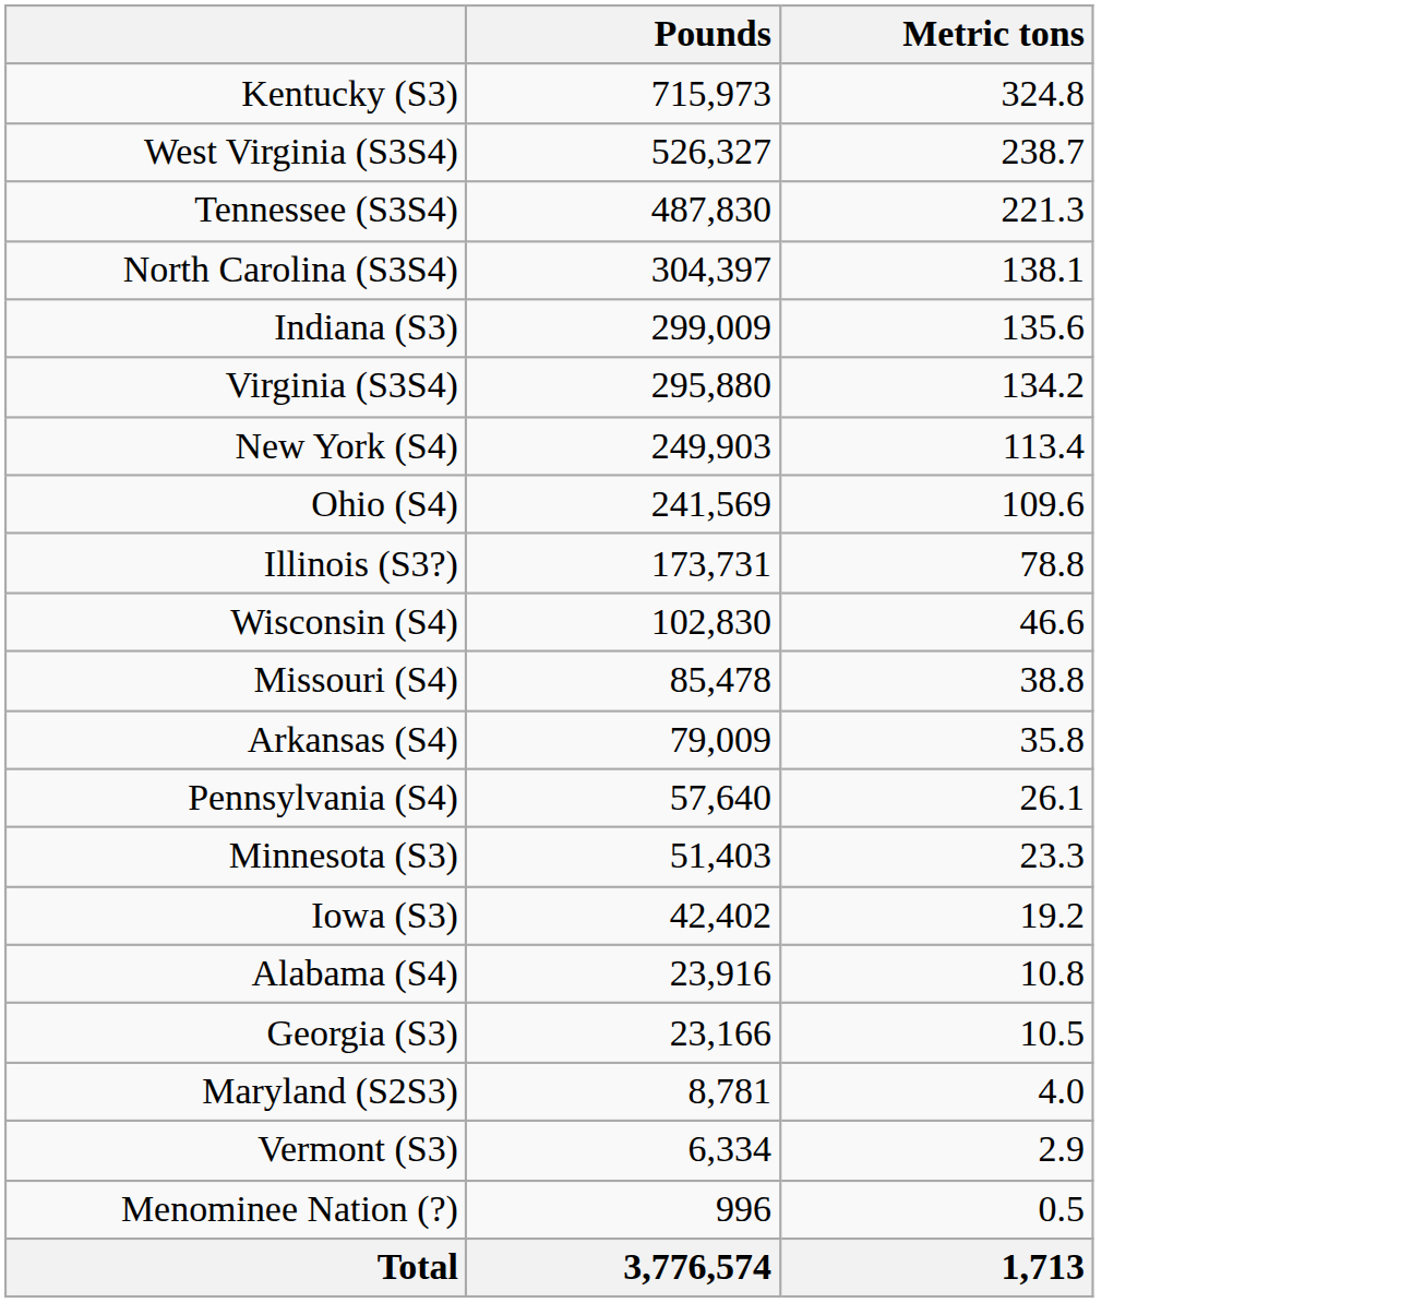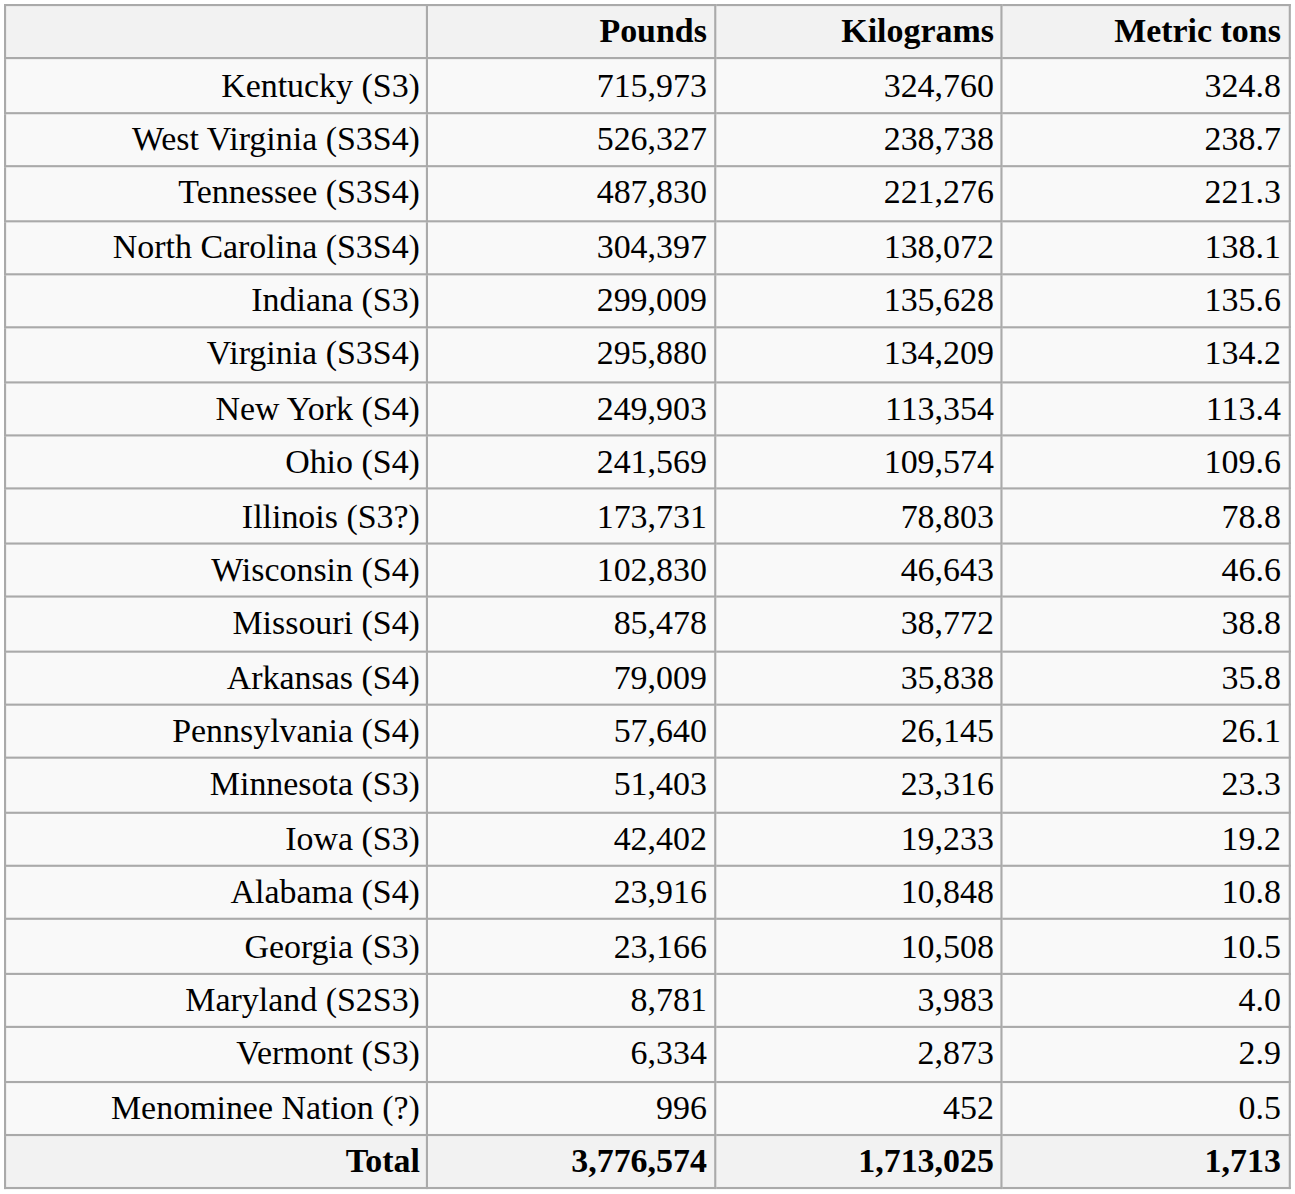 <table class="wikitable">
 <tr>
 <th style="width: 12em; text-align: right"></th>
 <th style="width: 8em; text-align: right">Pounds</th>
+<th style="width: 8em; text-align: right">Kilograms</th>
 <th style="width: 8em; text-align: right">Metric tons</th>
 </tr>
 <tr>
 <td style="text-align: right">Kentucky (S3)</td>
 <td style="text-align: right">715,973</td>
+<td style="text-align: right">324,760</td>
 <td style="text-align: right">324.8</td>
 </tr>
 <tr>
 <td style="text-align: right">West Virginia (S3S4)</td>
 <td style="text-align: right">526,327</td>
+<td style="text-align: right">238,738</td>
 <td style="text-align: right">238.7</td>
 </tr>
 <tr>
 <td style="text-align: right">Tennessee (S3S4)</td>
 <td style="text-align: right">487,830</td>
+<td style="text-align: right">221,276</td>
 <td style="text-align: right">221.3</td>
 </tr>
 <tr>
 <td style="text-align: right">North Carolina (S3S4)</td>
 <td style="text-align: right">304,397</td>
+<td style="text-align: right">138,072</td>
 <td style="text-align: right">138.1</td>
 </tr>
 <tr>
 <td style="text-align: right">Indiana (S3)</td>
 <td style="text-align: right">299,009</td>
+<td style="text-align: right">135,628</td>
 <td style="text-align: right">135.6</td>
 </tr>
 <tr>
 <td style="text-align: right">Virginia (S3S4)</td>
 <td style="text-align: right">295,880</td>
+<td style="text-align: right">134,209</td>
 <td style="text-align: right">134.2</td>
 </tr>
 <tr>
 <td style="text-align: right">New York (S4)</td>
 <td style="text-align: right">249,903</td>
+<td style="text-align: right">113,354</td>
 <td style="text-align: right">113.4</td>
 </tr>
 <tr>
 <td style="text-align: right">Ohio (S4)</td>
 <td style="text-align: right">241,569</td>
+<td style="text-align: right">109,574</td>
 <td style="text-align: right">109.6</td>
 </tr>
 <tr>
 <td style="text-align: right">Illinois (S3?)</td>
 <td style="text-align: right">173,731</td>
+<td style="text-align: right">78,803</td>
 <td style="text-align: right">78.8</td>
 </tr>
 <tr>
 <td style="text-align: right">Wisconsin (S4)</td>
 <td style="text-align: right">102,830</td>
+<td style="text-align: right">46,643</td>
 <td style="text-align: right">46.6</td>
 </tr>
 <tr>
 <td style="text-align: right">Missouri (S4)</td>
 <td style="text-align: right">85,478</td>
+<td style="text-align: right">38,772</td>
 <td style="text-align: right">38.8</td>
 </tr>
 <tr>
 <td style="text-align: right">Arkansas (S4)</td>
 <td style="text-align: right">79,009</td>
+<td style="text-align: right">35,838</td>
 <td style="text-align: right">35.8</td>
 </tr>
 <tr>
 <td style="text-align: right">Pennsylvania (S4)</td>
 <td style="text-align: right">57,640</td>
+<td style="text-align: right">26,145</td>
 <td style="text-align: right">26.1</td>
 </tr>
 <tr>
 <td style="text-align: right">Minnesota (S3)</td>
 <td style="text-align: right">51,403</td>
+<td style="text-align: right">23,316</td>
 <td style="text-align: right">23.3</td>
 </tr>
 <tr>
 <td style="text-align: right">Iowa (S3)</td>
 <td style="text-align: right">42,402</td>
+<td style="text-align: right">19,233</td>
 <td style="text-align: right">19.2</td>
 </tr>
 <tr>
 <td style="text-align: right">Alabama (S4)</td>
 <td style="text-align: right">23,916</td>
+<td style="text-align: right">10,848</td>
 <td style="text-align: right">10.8</td>
 </tr>
 <tr>
 <td style="text-align: right">Georgia (S3)</td>
 <td style="text-align: right">23,166</td>
+<td style="text-align: right">10,508</td>
 <td style="text-align: right">10.5</td>
 </tr>
 <tr>
 <td style="text-align: right">Maryland (S2S3)</td>
 <td style="text-align: right">8,781</td>
+<td style="text-align: right">3,983</td>
 <td style="text-align: right">4.0</td>
 </tr>
 <tr>
 <td style="text-align: right">Vermont (S3)</td>
 <td style="text-align: right">6,334</td>
+<td style="text-align: right">2,873</td>
 <td style="text-align: right">2.9</td>
 </tr>
 <tr>
 <td style="text-align: right">Menominee Nation (?)</td>
 <td style="text-align: right">996</td>
+<td style="text-align: right">452</td>
 <td style="text-align: right">0.5</td>
 </tr>
 <tr>
 <th style="text-align: right">Total</th>
 <th style="text-align: right">3,776,574</th>
+<th style="text-align: right">1,713,025</th>
 <th style="text-align: right">1,713</th>
 </tr>
 </table>
